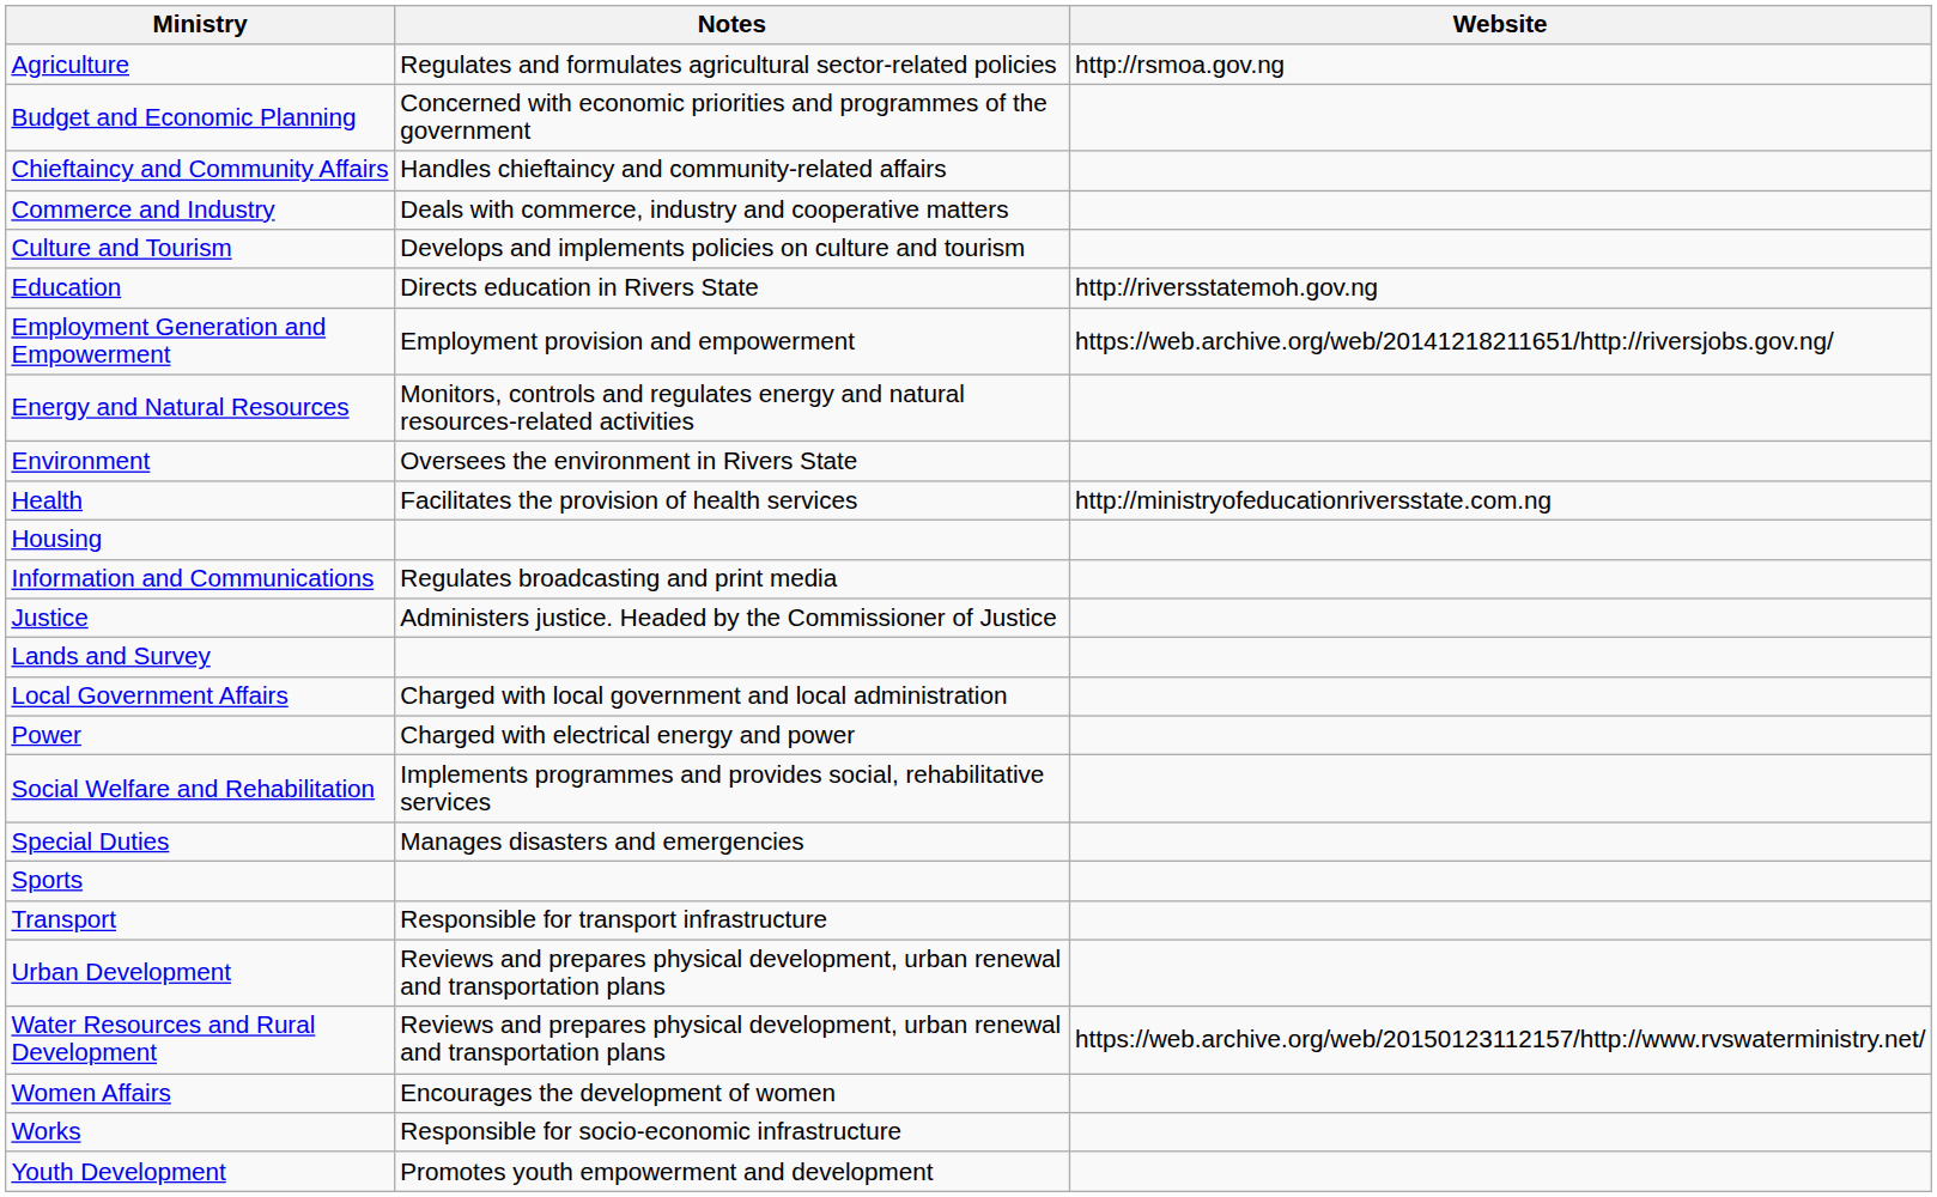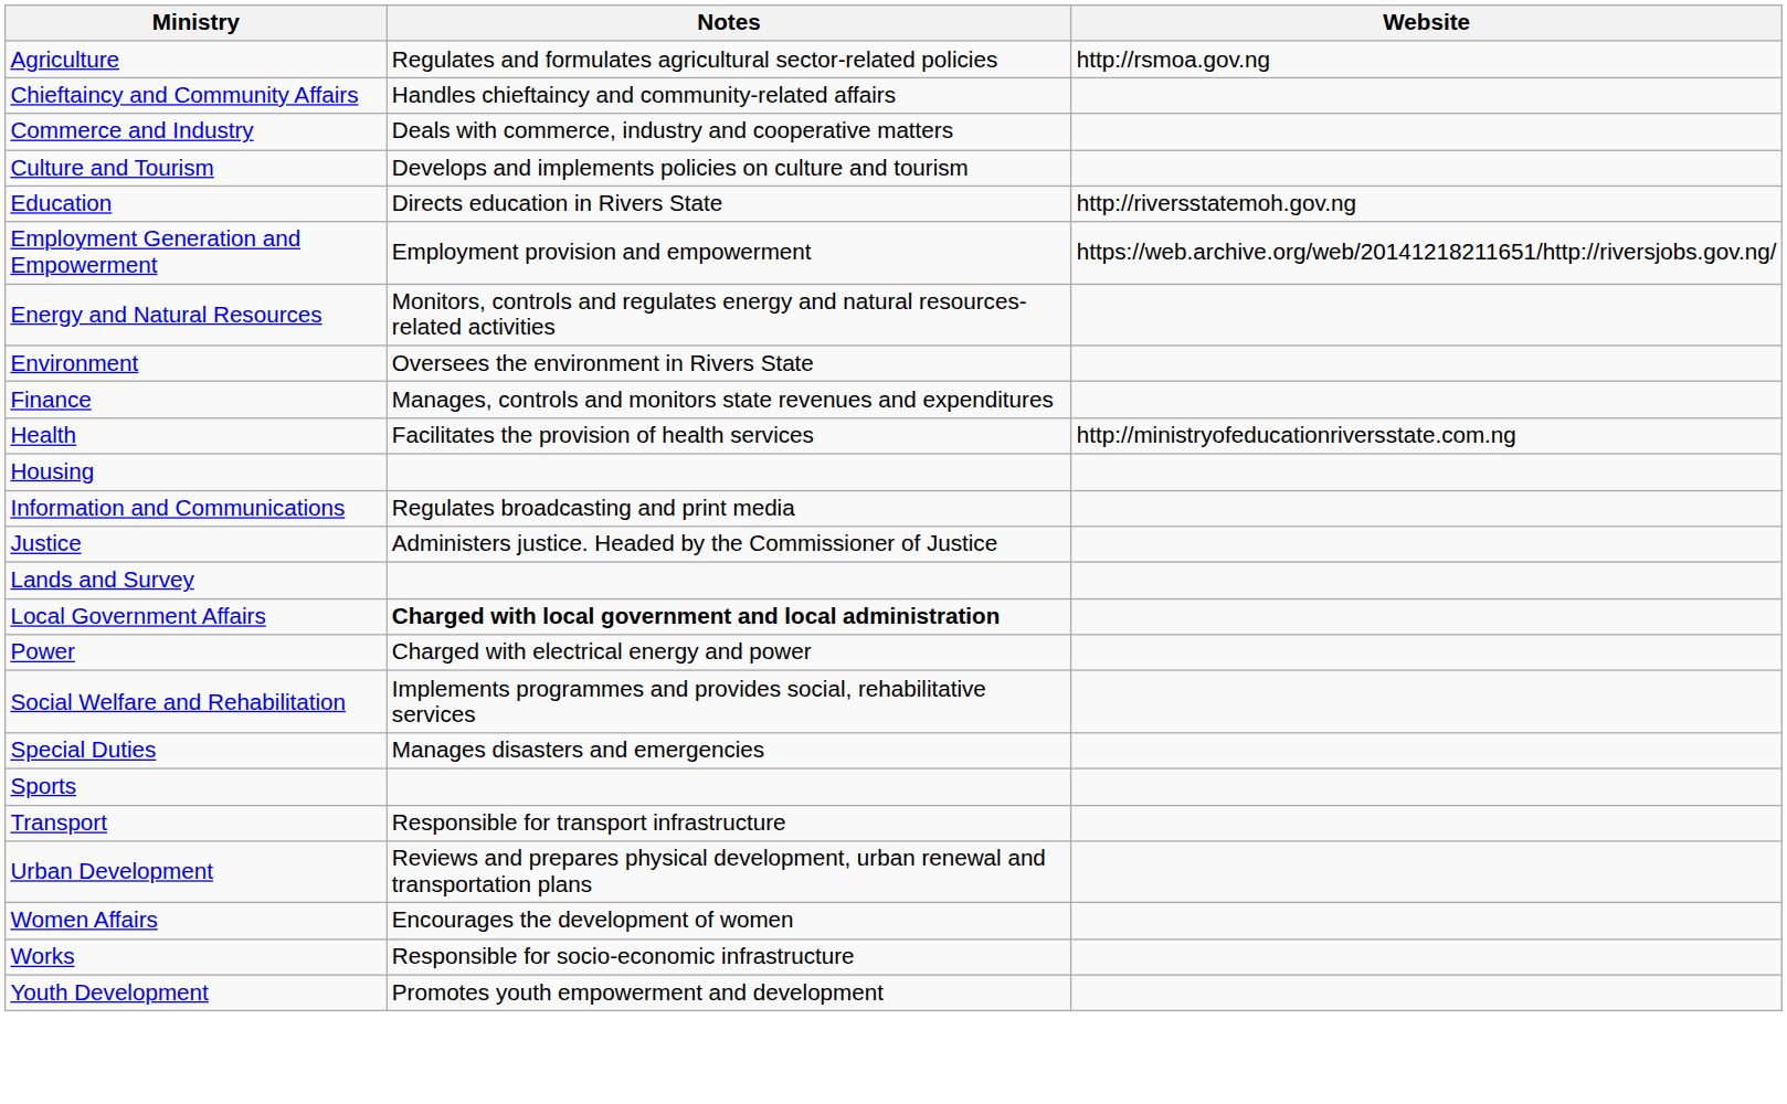 <table class=wikitable>
 <tr>
 <th>Ministry</th>
 <th>Notes</th>
 <th>Website</th>
 </tr>
 <tr>
 <td><a href='#'>Agriculture</a></td>
 <td>Regulates and formulates agricultural sector-related policies</td>
 <td>http://rsmoa.gov.ng </td>
-</tr>
-<tr>
-<td><a href='#'>Budget and Economic Planning</a></td>
-<td>Concerned with economic priorities and programmes of the government</td>
-<td></td>
 </tr>
 <tr>
 <td><a href='#'>Chieftaincy and Community Affairs</a></td>
 <td>Handles chieftaincy and community-related affairs</td>
 <td></td>
 </tr>
 <tr>
 <td><a href='#'>Commerce and Industry</a></td>
 <td>Deals with commerce, industry and cooperative matters</td>
 <td></td>
 </tr>
 <tr>
 <td><a href='#'>Culture and Tourism</a></td>
 <td>Develops and implements policies on culture and tourism</td>
 <td></td>
 </tr>
 <tr>
 <td><a href='#'>Education</a></td>
 <td>Directs education in Rivers State</td>
 <td>http://riversstatemoh.gov.ng</td>
 </tr>
 <tr>
 <td><a href='#'>Employment Generation and Empowerment</a></td>
 <td>Employment provision and empowerment</td>
 <td>https://web.archive.org/web/20141218211651/http://riversjobs.gov.ng/</td>
 </tr>
 <tr>
 <td><a href='#'>Energy and Natural Resources</a></td>
 <td>Monitors, controls and regulates energy and natural resources-related activities</td>
 <td></td>
 </tr>
 <tr>
 <td><a href='#'>Environment</a></td>
 <td>Oversees the environment in Rivers State</td>
 <td></td>
 </tr>
 <tr>
+<td><a href='#'>Finance</a></td>
+<td>Manages, controls and monitors state revenues and expenditures</td>
+<td></td>
+</tr>
+<tr>
 <td><a href='#'>Health</a></td>
 <td>Facilitates the provision of health services</td>
 <td>http://ministryofeducationriversstate.com.ng </td>
 </tr>
 <tr>
 <td><a href='#'>Housing</a></td>
 <td></td>
 <td></td>
 </tr>
 <tr>
 <td><a href='#'>Information and Communications</a></td>
 <td>Regulates broadcasting and print media</td>
 <td></td>
 </tr>
 <tr>
 <td><a href='#'>Justice</a></td>
 <td>Administers justice. Headed by the Commissioner of Justice</td>
 <td></td>
 </tr>
 <tr>
 <td><a href='#'>Lands and Survey</a></td>
 <td></td>
 <td></td>
 </tr>
 <tr>
 <td><a href='#'>Local Government Affairs</a></td>
-<td>Charged with local government and local administration</td>
+<td><strong>Charged with local government and local administration</strong></td>
 <td></td>
 </tr>
 <tr>
 <td><a href='#'>Power</a></td>
 <td>Charged with electrical energy and power</td>
 <td></td>
 </tr>
 <tr>
 <td><a href='#'>Social Welfare and Rehabilitation</a></td>
 <td>Implements programmes and provides social, rehabilitative services</td>
 <td></td>
 </tr>
 <tr>
 <td><a href='#'>Special Duties</a></td>
 <td>Manages disasters and emergencies</td>
 <td></td>
 </tr>
 <tr>
 <td><a href='#'>Sports</a></td>
 <td></td>
 <td></td>
 </tr>
 <tr>
 <td><a href='#'>Transport</a></td>
 <td>Responsible for transport infrastructure</td>
 <td></td>
 </tr>
 <tr>
 <td><a href='#'>Urban Development</a></td>
 <td>Reviews and prepares physical development, urban renewal and transportation plans</td>
 </tr>
 <tr>
-<td><a href='#'>Water Resources and Rural Development</a></td>
-<td>Reviews and prepares physical development, urban renewal and transportation plans</td>
-<td>https://web.archive.org/web/20150123112157/http://www.rvswaterministry.net/</td>
-</tr>
-<tr>
 <td><a href='#'>Women Affairs</a></td>
 <td>Encourages the development of women</td>
 <td></td>
 </tr>
 <tr>
 <td><a href='#'>Works</a></td>
 <td>Responsible for socio-economic infrastructure</td>
 <td></td>
 </tr>
 <tr>
 <td><a href='#'>Youth Development</a></td>
 <td>Promotes youth empowerment and development</td>
 <td></td>
 </tr>
 </table>
